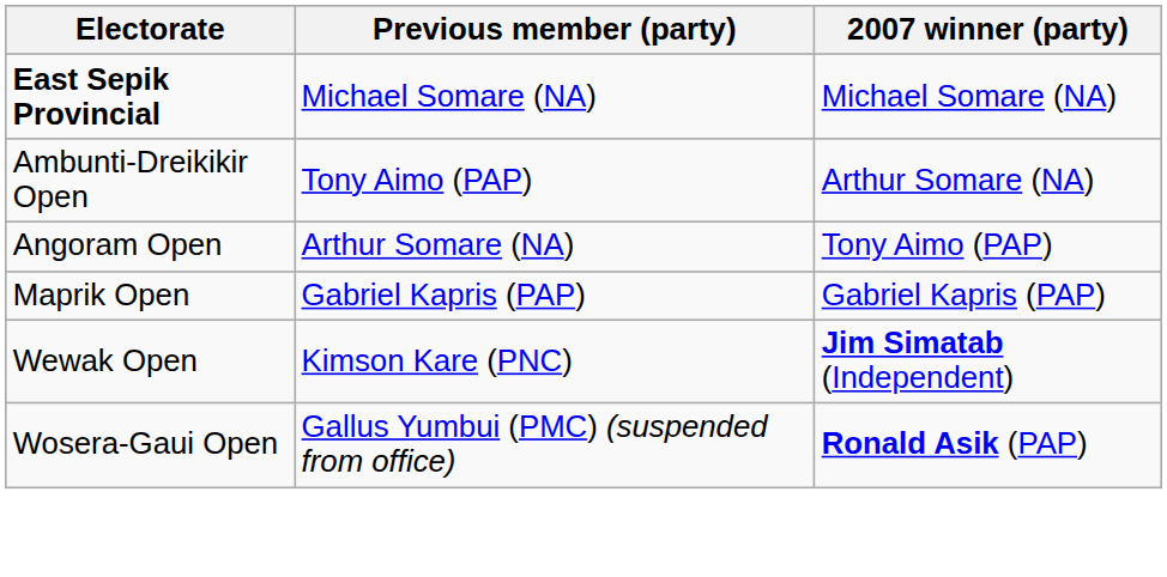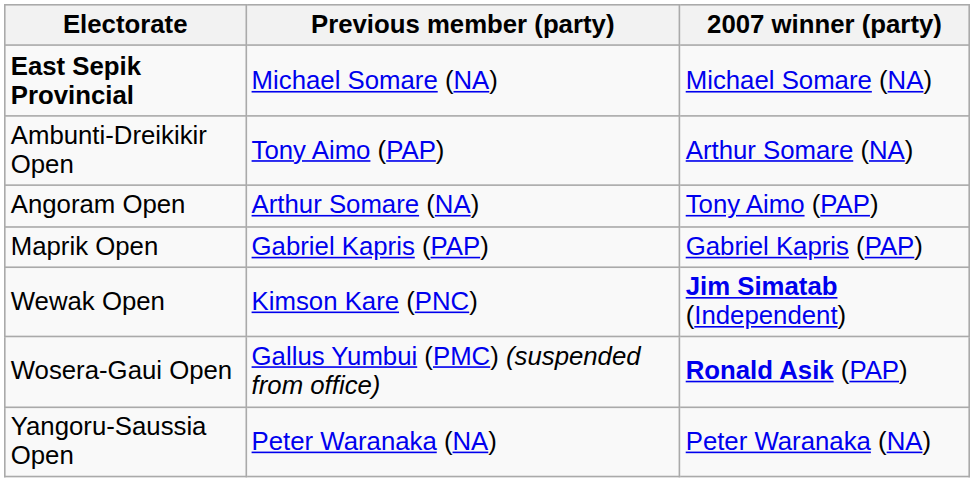 <table class="wikitable" style="text-align: left;" width="600">
 <tr>
 <th>Electorate</th>
 <th>Previous member (party)</th>
 <th>2007 winner (party)</th>
 </tr>
 <tr>
 <td><strong>East Sepik Provincial</strong></td>
 <td><a href='#'>Michael Somare</a> (<a href='#'>NA</a>)</td>
 <td><a href='#'>Michael Somare</a> (<a href='#'>NA</a>) </td>
 </tr>
 <tr>
 <td>Ambunti-Dreikikir Open</td>
 <td><a href='#'>Tony Aimo</a> (<a href='#'>PAP</a>)</td>
 <td><a href='#'>Arthur Somare</a> (<a href='#'>NA</a>) </td>
 </tr>
 <tr>
 <td>Angoram Open</td>
 <td><a href='#'>Arthur Somare</a> (<a href='#'>NA</a>)</td>
 <td><a href='#'>Tony Aimo</a> (<a href='#'>PAP</a>) </td>
 </tr>
 <tr>
 <td>Maprik Open</td>
 <td><a href='#'>Gabriel Kapris</a> (<a href='#'>PAP</a>)</td>
 <td><a href='#'>Gabriel Kapris</a> (<a href='#'>PAP</a>) </td>
 </tr>
 <tr>
 <td>Wewak Open</td>
 <td><a href='#'>Kimson Kare</a> (<a href='#'>PNC</a>)</td>
 <td><strong><a href='#'>Jim Simatab</a></strong> (<a href='#'>Independent</a>) </td>
 </tr>
 <tr>
 <td>Wosera-Gaui Open</td>
 <td><a href='#'>Gallus Yumbui</a> (<a href='#'>PMC</a>) <em>(suspended from office)</em> </td>
 <td><strong><a href='#'>Ronald Asik</a></strong> (<a href='#'>PAP</a>) </td>
 </tr>
+<tr>
+<td>Yangoru-Saussia Open</td>
+<td><a href='#'>Peter Waranaka</a> (<a href='#'>NA</a>)</td>
+<td><a href='#'>Peter Waranaka</a> (<a href='#'>NA</a>) </td>
+</tr>
 </table>
